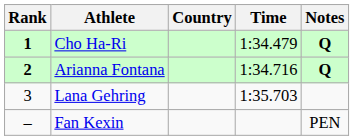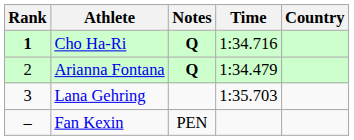 <table class="wikitable sortable" style="text-align:center">
 <tr>
 <th>Rank</th>
 <th>Athlete</th>
+<th>Notes</th>
+<th>Time</th>
 <th>Country</th>
-<th>Time</th>
-<th>Notes</th>
 </tr>
 <tr bgcolor="#ccffcc">
 <td><strong>1</strong></td>
 <td align=left><a href='#'>Cho Ha-Ri</a></td>
+<td><strong>Q</strong></td>
+<td>1:34.716</td>
 <td align=left></td>
-<td>1:34.479</td>
-<td><strong>Q</strong></td>
 </tr>
 <tr bgcolor="#ccffcc">
-<td><strong>2</strong></td>
+<td>2</td>
 <td align=left><a href='#'>Arianna Fontana</a></td>
+<td><strong>Q</strong></td>
+<td>1:34.479</td>
 <td align=left></td>
-<td>1:34.716</td>
-<td><strong>Q</strong></td>
 </tr>
 <tr>
 <td>3</td>
 <td align=left><a href='#'>Lana Gehring</a></td>
+<td></td>
+<td>1:35.703</td>
 <td align=left></td>
-<td>1:35.703</td>
-<td></td>
 </tr>
 <tr>
 <td>–</td>
 <td align=left><a href='#'>Fan Kexin</a></td>
+<td>PEN</td>
+<td></td>
 <td align=left></td>
-<td></td>
-<td>PEN</td>
 </tr>
 </table>
